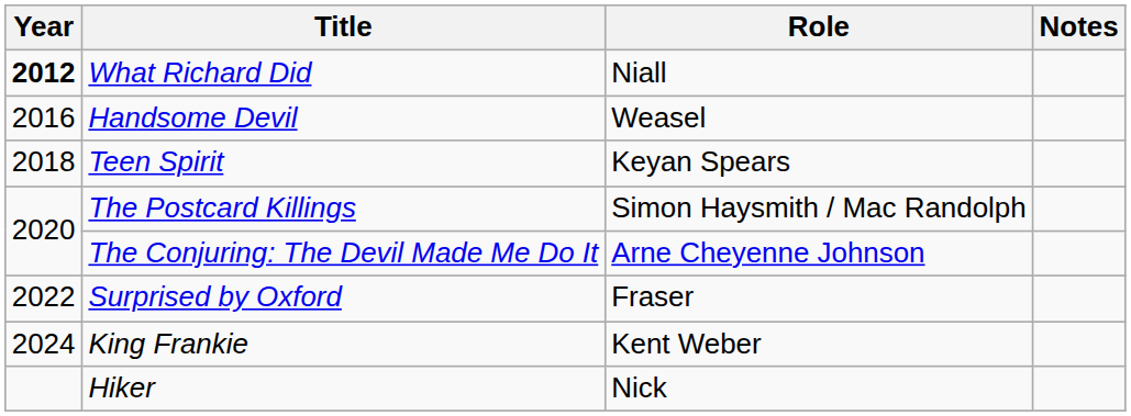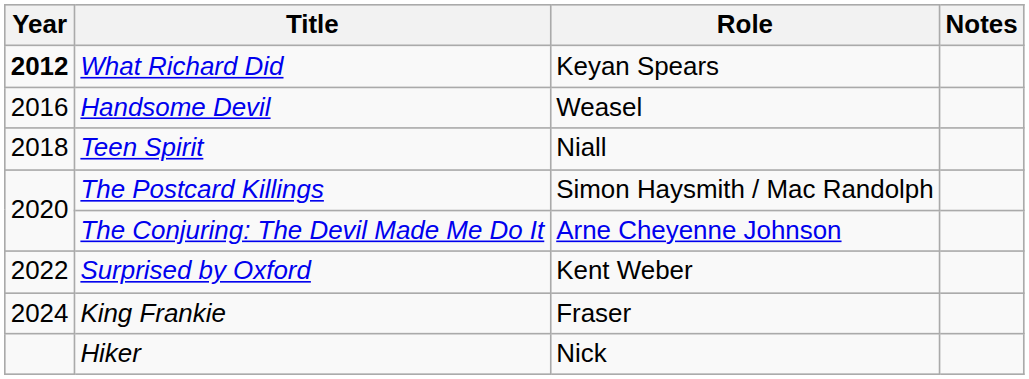 <table class="wikitable">
 <tr>
 <th>Year</th>
 <th>Title</th>
 <th>Role</th>
 <th>Notes</th>
 </tr>
 <tr>
 <td><strong>2012</strong></td>
 <td><em><a href='#'>What Richard Did</a></em></td>
-<td>Niall</td>
+<td>Keyan Spears</td>
 <td></td>
 </tr>
 <tr>
 <td>2016</td>
 <td><a href='#'><em>Handsome Devil</em></a></td>
 <td>Weasel</td>
 <td></td>
 </tr>
 <tr>
 <td>2018</td>
 <td><a href='#'><em>Teen Spirit</em></a></td>
-<td>Keyan Spears</td>
+<td>Niall</td>
 <td></td>
 </tr>
 <tr>
 <td rowspan="2">2020</td>
 <td><em><a href='#'>The Postcard Killings</a></em></td>
 <td>Simon Haysmith / Mac Randolph</td>
 <td></td>
 </tr>
 <tr>
 <td><em><a href='#'>The Conjuring: The Devil Made Me Do It</a></em></td>
 <td><a href='#'>Arne Cheyenne Johnson</a></td>
 <td></td>
 </tr>
 <tr>
 <td>2022</td>
 <td><em><a href='#'>Surprised by Oxford</a></em></td>
-<td>Fraser</td>
+<td>Kent Weber</td>
 <td></td>
 </tr>
 <tr>
 <td>2024</td>
 <td><em>King Frankie</em></td>
-<td>Kent Weber</td>
+<td>Fraser</td>
 <td></td>
 </tr>
 <tr>
 <td></td>
 <td><em>Hiker</em></td>
 <td>Nick</td>
 <td></td>
 </tr>
 </table>
